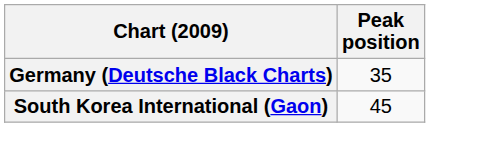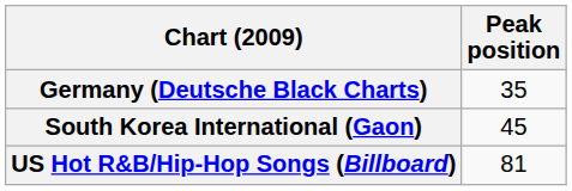 <table class="wikitable sortable plainrowheaders">
 <tr>
 <th align="left">Chart (2009)</th>
 <th style="text-align:center;">Peak<br>position</th>
 </tr>
 <tr>
 <th scope="row">Germany (<a href='#'>Deutsche Black Charts</a>)</th>
 <td style="text-align:center;">35</td>
 </tr>
 <tr>
 <th scope="row">South Korea International (<a href='#'>Gaon</a>)</th>
 <td style="text-align:center;">45</td>
 </tr>
+<tr>
+<th scope="row">US <a href='#'>Hot R&B/Hip-Hop Songs</a> (<em><a href='#'>Billboard</a></em>)</th>
+<td style="text-align:center;">81</td>
+</tr>
 </table>
